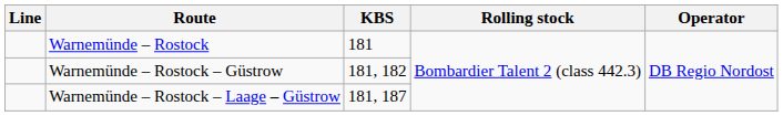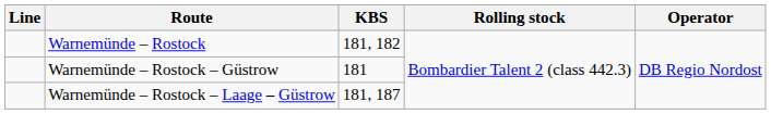 <table class="wikitable">
 <tr>
 <th>Line</th>
 <th>Route</th>
 <th>KBS</th>
 <th>Rolling stock</th>
 <th>Operator</th>
 </tr>
 <tr>
 <td></td>
 <td><a href='#'>Warnemünde</a> – <a href='#'>Rostock</a></td>
-<td>181</td>
+<td>181, 182</td>
 <td rowspan="3"><a href='#'>Bombardier Talent 2</a> (class 442.3)</td>
 <td rowspan="3"><a href='#'>DB Regio Nordost</a></td>
 </tr>
 <tr>
 <td></td>
 <td>Warnemünde – Rostock – Güstrow</td>
-<td>181, 182</td>
+<td>181</td>
 </tr>
 <tr>
 <td></td>
 <td>Warnemünde – Rostock –  <a href='#'>Laage</a> <strong>–</strong> <a href='#'>Güstrow</a></td>
 <td>181, 187</td>
 </tr>
 </table>
